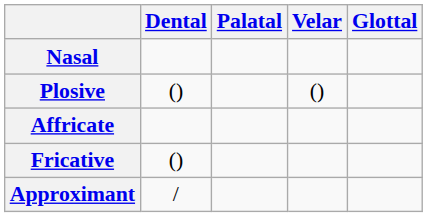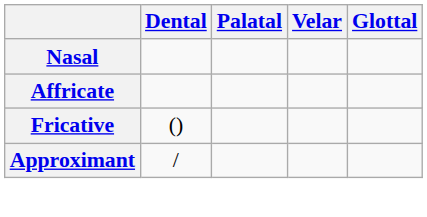 <table class="wikitable" style="text-align:center;">
 <tr>
 <th></th>
 <th><a href='#'>Dental</a></th>
 <th><a href='#'>Palatal</a></th>
 <th><a href='#'>Velar</a></th>
 <th><a href='#'>Glottal</a></th>
 </tr>
 <tr>
 <th><a href='#'>Nasal</a></th>
 <td></td>
 <td></td>
 <td></td>
-<td></td>
-</tr>
-<tr>
-<th><a href='#'>Plosive</a></th>
-<td> ()</td>
-<td></td>
-<td> ()</td>
 <td></td>
 </tr>
 <tr>
 <th><a href='#'>Affricate</a></th>
 <td></td>
 <td></td>
 <td></td>
 <td></td>
 </tr>
 <tr>
 <th><a href='#'>Fricative</a></th>
 <td> ()</td>
 <td></td>
 <td></td>
 <td></td>
 </tr>
 <tr>
 <th><a href='#'>Approximant</a></th>
 <td> / </td>
 <td></td>
 <td></td>
 <td></td>
 </tr>
 </table>
